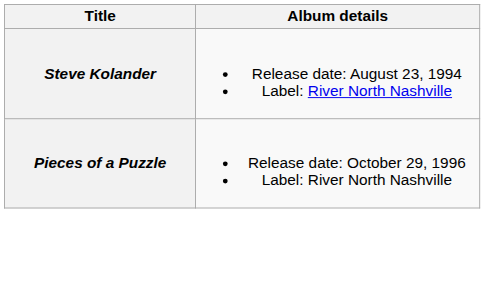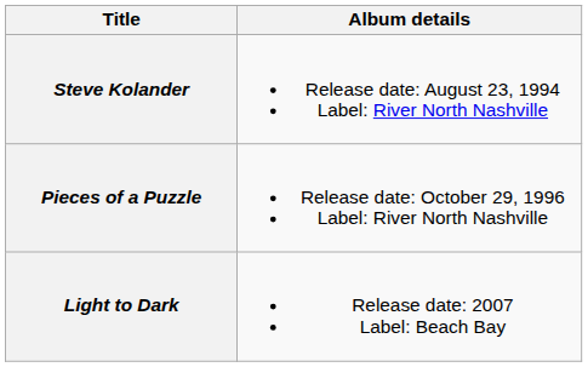 <table class="wikitable plainrowheaders" style="text-align:center;">
 <tr>
 <th style="width:12em;">Title</th>
 <th style="width:18em;">Album details</th>
 </tr>
 <tr>
 <th scope="row"><em>Steve Kolander</em></th>
 <td><br><ul><li>Release date: August 23, 1994</li><li>Label: <a href='#'>River North Nashville</a></li></ul></td>
 </tr>
 <tr>
 <th scope="row"><em>Pieces of a Puzzle</em></th>
 <td><br><ul><li>Release date: October 29, 1996</li><li>Label: River North Nashville</li></ul></td>
 </tr>
+<tr>
+<th scope="row"><em>Light to Dark</em></th>
+<td><br><ul><li>Release date: 2007</li><li>Label: Beach Bay</li></ul></td>
+</tr>
 </table>
